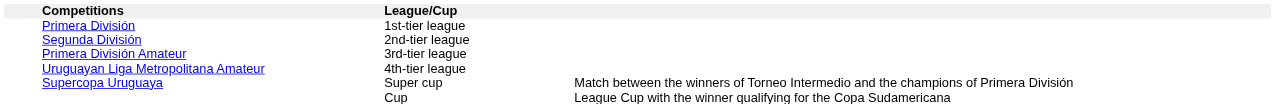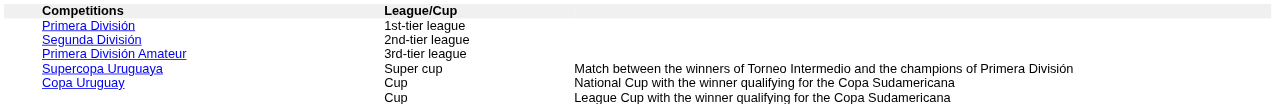 <table width="100%" cellspacing="0" cellpadding="0">
 <tr bgcolor="F0F0F0">
 <th width="3%" align="left"></th>
 <th width="27%" align="left">Competitions</th>
 <th width="15%" align="left">League/Cup</th>
 <th width="55%" align="left"></th>
 </tr>
 <tr>
 <td></td>
 <td><a href='#'>Primera División</a></td>
 <td>1st-tier league</td>
 <td></td>
 </tr>
 <tr>
 <td></td>
 <td><a href='#'>Segunda División</a></td>
 <td>2nd-tier league</td>
 <td></td>
 </tr>
 <tr>
 <td></td>
 <td><a href='#'>Primera División Amateur</a></td>
 <td>3rd-tier league</td>
 <td></td>
 </tr>
 <tr>
 <td></td>
-<td><a href='#'>Uruguayan Liga Metropolitana Amateur</a></td>
-<td>4th-tier league</td>
-<td></td>
+<td><a href='#'>Supercopa Uruguaya</a></td>
+<td>Super cup</td>
+<td>Match between the winners of Torneo Intermedio and the champions of Primera División</td>
 </tr>
 <tr>
 <td></td>
-<td><a href='#'>Supercopa Uruguaya</a></td>
-<td>Super cup</td>
-<td>Match between the winners of Torneo Intermedio and the champions of Primera División</td>
+<td><a href='#'>Copa Uruguay</a></td>
+<td>Cup</td>
+<td>National Cup with the winner qualifying for the Copa Sudamericana</td>
 </tr>
 <tr>
 <td></td>
 <td></td>
 <td>Cup</td>
 <td>League Cup with the winner qualifying for the Copa Sudamericana</td>
 </tr>
 </table>
